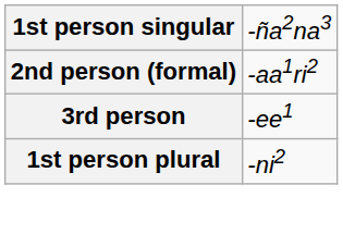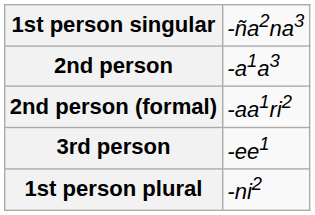 <table class="wikitable">
 <tr>
 <th>1st  person singular</th>
 <td><em>-ña<sup>2</sup>na<sup>3</sup></em></td>
+</tr>
+<tr>
+<th>2nd  person</th>
+<td><em>-a<sup>1</sup>a<sup>3</sup></em></td>
 </tr>
 <tr>
 <th>2nd  person (formal)</th>
 <td><em>-aa<sup>1</sup>ri<sup>2</sup></em></td>
 </tr>
 <tr>
 <th>3rd  person</th>
 <td><em>-ee<sup>1</sup></em></td>
 </tr>
 <tr>
 <th>1st  person plural</th>
 <td><em>-ni<sup>2</sup></em></td>
 </tr>
 </table>
